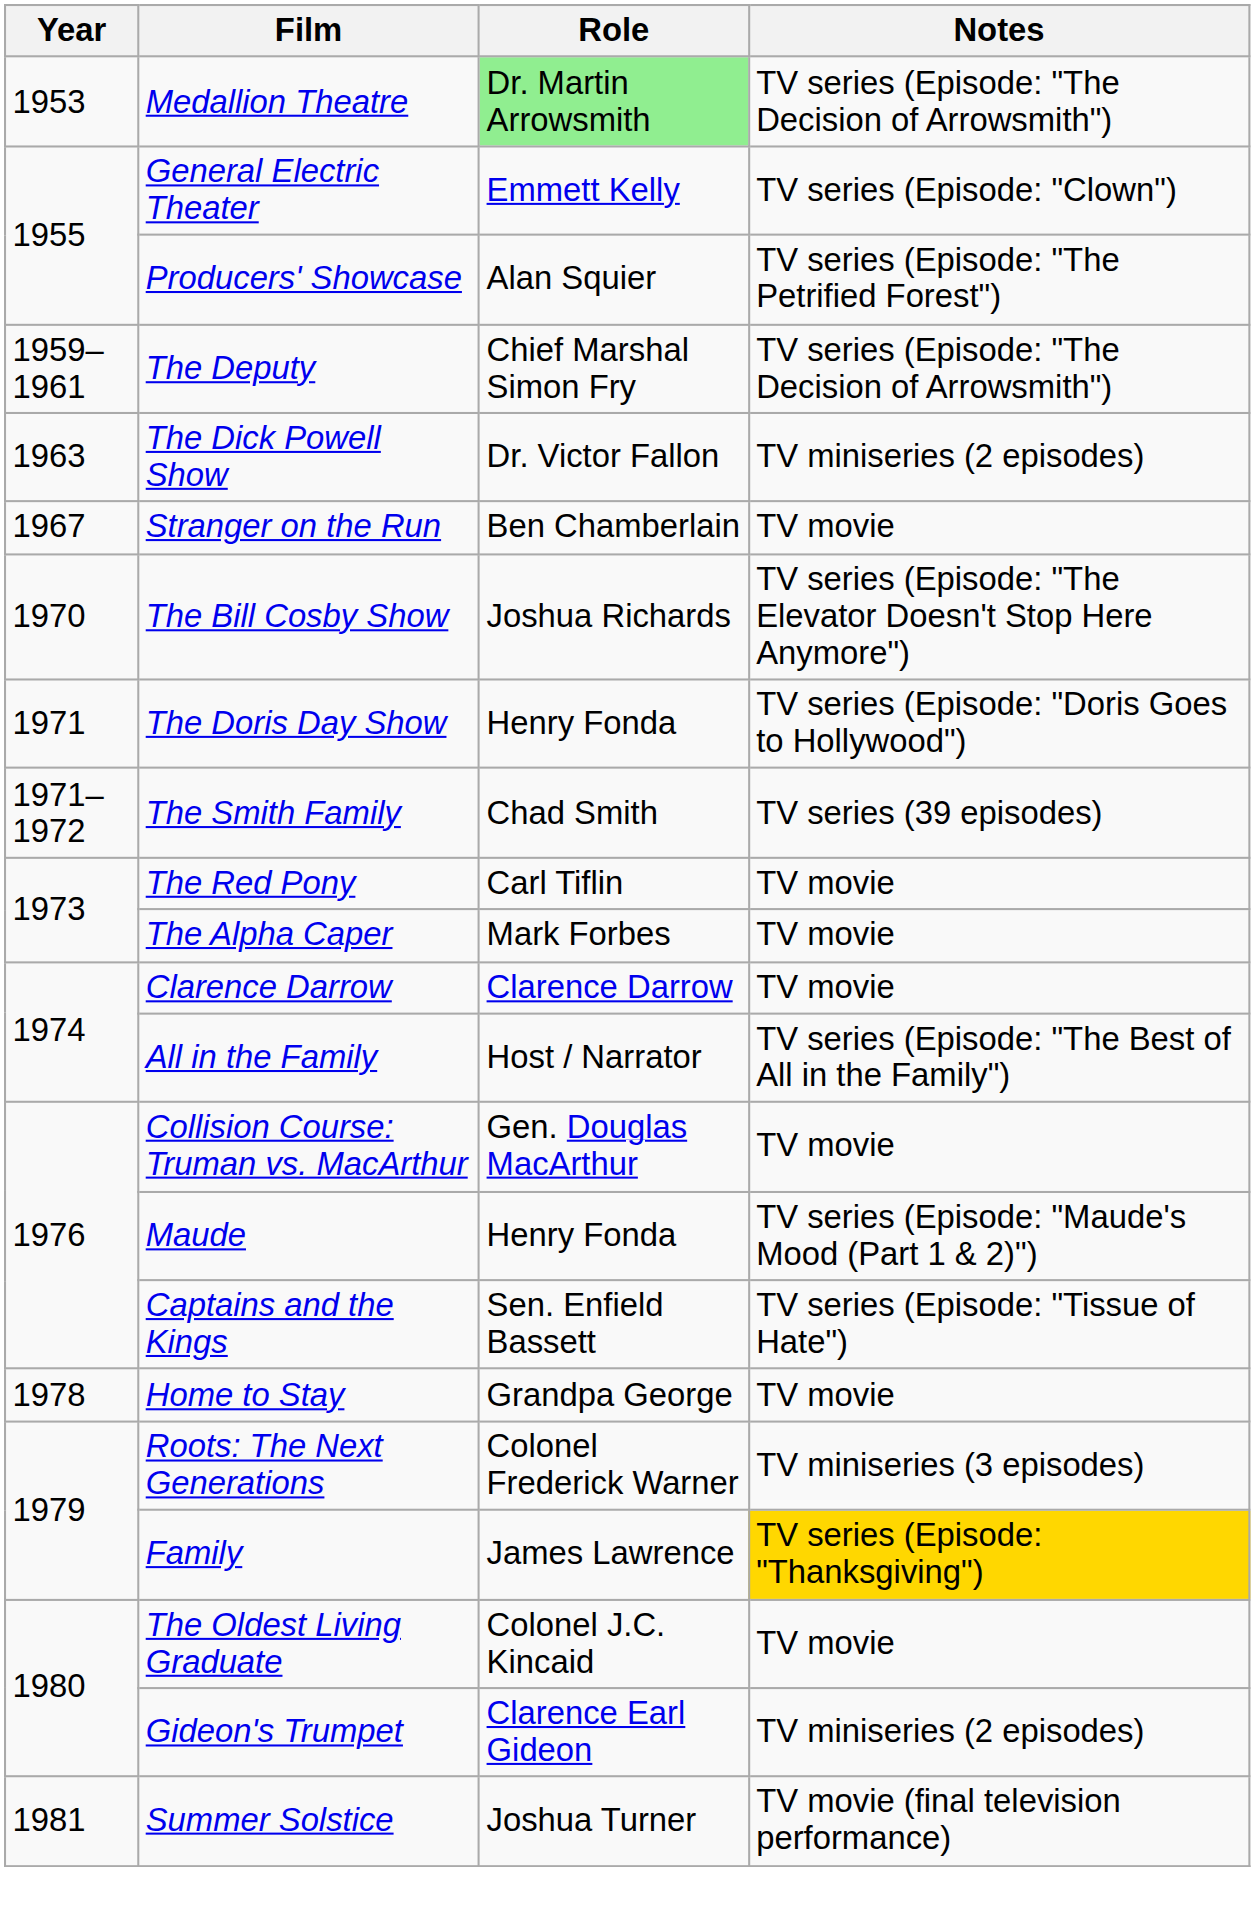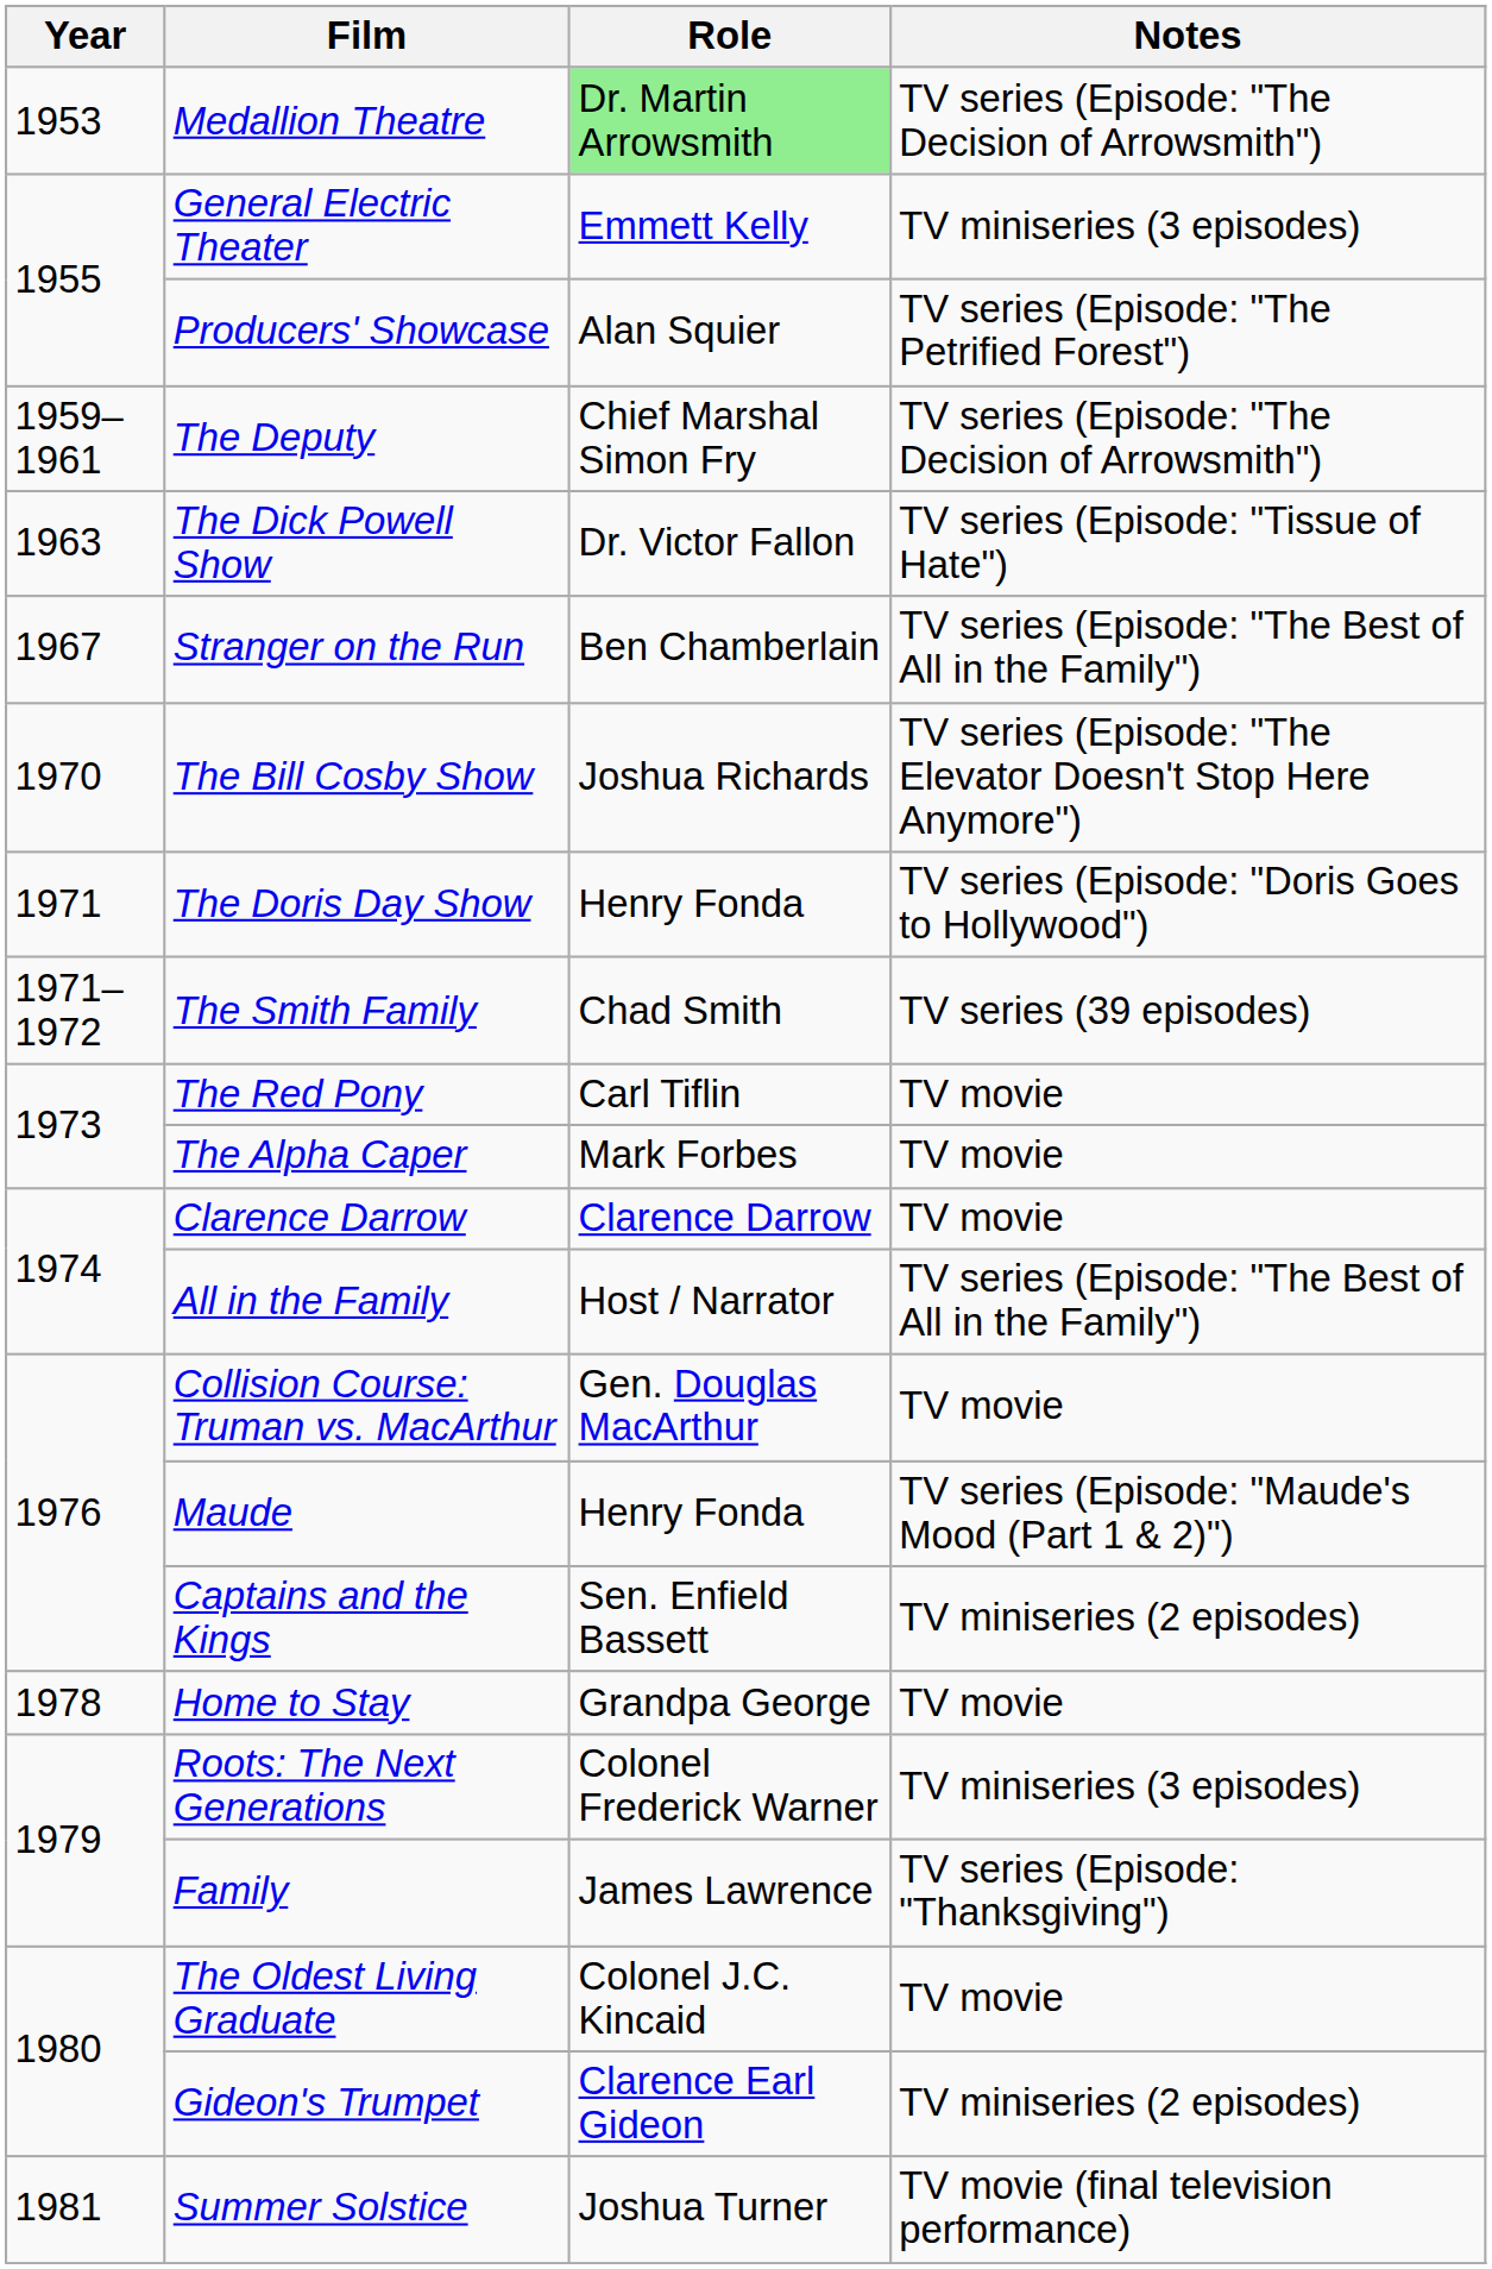 <table class="wikitable">
 <tr>
 <th>Year</th>
 <th>Film</th>
 <th>Role</th>
 <th>Notes</th>
 </tr>
 <tr>
 <td>1953</td>
 <td><em><a href='#'>Medallion Theatre</a></em></td>
 <td style="background: lightgreen;">Dr. Martin Arrowsmith</td>
 <td>TV series (Episode: "The Decision of Arrowsmith")</td>
 </tr>
 <tr>
 <td rowspan=2>1955</td>
 <td><em><a href='#'>General Electric Theater</a></em></td>
 <td><a href='#'>Emmett Kelly</a></td>
-<td>TV series (Episode: "Clown")</td>
+<td>TV miniseries (3 episodes)</td>
 </tr>
 <tr>
 <td><em><a href='#'>Producers' Showcase</a></em></td>
 <td>Alan Squier</td>
 <td>TV series (Episode: "The Petrified Forest")</td>
 </tr>
 <tr>
 <td>1959–1961</td>
 <td><em><a href='#'>The Deputy</a></em></td>
 <td>Chief Marshal Simon Fry</td>
 <td>TV series (Episode: "The Decision of Arrowsmith")</td>
 </tr>
 <tr>
 <td>1963</td>
 <td><em><a href='#'>The Dick Powell Show</a></em></td>
 <td>Dr. Victor Fallon</td>
-<td>TV miniseries (2 episodes)</td>
+<td>TV series (Episode: "Tissue of Hate")</td>
 </tr>
 <tr>
 <td>1967</td>
 <td><em><a href='#'>Stranger on the Run</a></em></td>
 <td>Ben Chamberlain</td>
-<td>TV movie</td>
+<td>TV series (Episode: "The Best of All in the Family")</td>
 </tr>
 <tr>
 <td>1970</td>
 <td><em><a href='#'>The Bill Cosby Show</a></em></td>
 <td>Joshua Richards</td>
 <td>TV series (Episode: "The Elevator Doesn't Stop Here Anymore")</td>
 </tr>
 <tr>
 <td>1971</td>
 <td><em><a href='#'>The Doris Day Show</a></em></td>
 <td>Henry Fonda</td>
 <td>TV series (Episode: "Doris Goes to Hollywood")</td>
 </tr>
 <tr>
 <td>1971–1972</td>
 <td><em><a href='#'>The Smith Family</a></em></td>
 <td>Chad Smith</td>
 <td>TV series (39 episodes)</td>
 </tr>
 <tr>
 <td rowspan=2>1973</td>
 <td><em><a href='#'>The Red Pony</a></em></td>
 <td>Carl Tiflin</td>
 <td>TV movie</td>
 </tr>
 <tr>
 <td><em><a href='#'>The Alpha Caper</a></em></td>
 <td>Mark Forbes</td>
 <td>TV movie</td>
 </tr>
 <tr>
 <td rowspan=2>1974</td>
 <td><em><a href='#'>Clarence Darrow</a></em></td>
 <td><a href='#'>Clarence Darrow</a></td>
 <td>TV movie</td>
 </tr>
 <tr>
 <td><em><a href='#'>All in the Family</a></em></td>
 <td>Host / Narrator</td>
 <td>TV series (Episode: "The Best of All in the Family")</td>
 </tr>
 <tr>
 <td rowspan=3>1976</td>
 <td><em><a href='#'>Collision Course: Truman vs. MacArthur</a></em></td>
 <td>Gen. <a href='#'>Douglas MacArthur</a></td>
 <td>TV movie</td>
 </tr>
 <tr>
 <td><em><a href='#'>Maude</a></em></td>
 <td>Henry Fonda</td>
 <td>TV series (Episode: "Maude's Mood (Part 1 & 2)")</td>
 </tr>
 <tr>
 <td><em><a href='#'>Captains and the Kings</a></em></td>
 <td>Sen. Enfield Bassett</td>
-<td>TV series (Episode: "Tissue of Hate")</td>
+<td>TV miniseries (2 episodes)</td>
 </tr>
 <tr>
 <td>1978</td>
 <td><em><a href='#'>Home to Stay</a></em></td>
 <td>Grandpa George</td>
 <td>TV movie</td>
 </tr>
 <tr>
 <td rowspan=2>1979</td>
 <td><em><a href='#'>Roots: The Next Generations</a></em></td>
 <td>Colonel Frederick Warner</td>
 <td>TV miniseries (3 episodes)</td>
 </tr>
 <tr>
 <td><em><a href='#'>Family</a></em></td>
 <td>James Lawrence</td>
-<td style="background: gold;">TV series (Episode: "Thanksgiving")</td>
+<td>TV series (Episode: "Thanksgiving")</td>
 </tr>
 <tr>
 <td rowspan=2>1980</td>
 <td><em><a href='#'>The Oldest Living Graduate</a></em></td>
 <td>Colonel J.C. Kincaid</td>
 <td>TV movie</td>
 </tr>
 <tr>
 <td><em><a href='#'>Gideon's Trumpet</a></em></td>
 <td><a href='#'>Clarence Earl Gideon</a></td>
 <td>TV miniseries (2 episodes)</td>
 </tr>
 <tr>
 <td>1981</td>
 <td><em><a href='#'>Summer Solstice</a></em></td>
 <td>Joshua Turner</td>
 <td>TV movie (final television performance)</td>
 </tr>
 <tr>
 </tr>
 </table>
